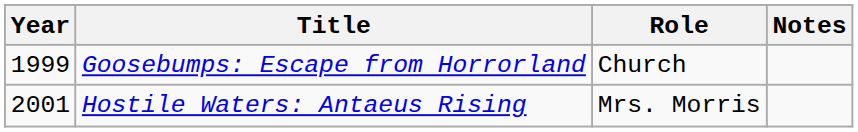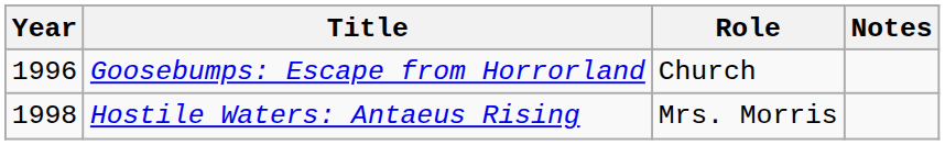 <table class="wikitable">
 <tr>
 <th>Year</th>
 <th>Title</th>
 <th>Role</th>
 <th>Notes</th>
 </tr>
 <tr>
-<td>1999</td>
+<td>1996</td>
 <td><em><a href='#'>Goosebumps: Escape from Horrorland</a></em></td>
 <td>Church</td>
 <td></td>
 </tr>
 <tr>
-<td>2001</td>
+<td>1998</td>
 <td><em><a href='#'>Hostile Waters: Antaeus Rising</a></em></td>
 <td>Mrs. Morris</td>
 <td></td>
 </tr>
 </table>
